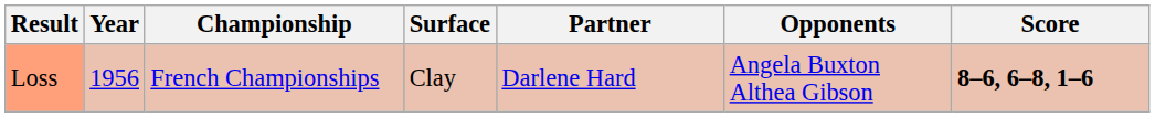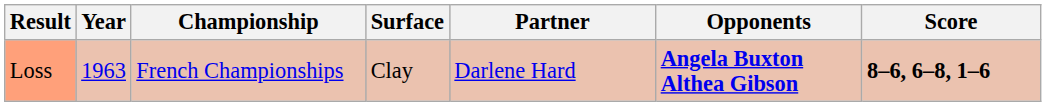 <table class='sortable wikitable'>
 <tr>
 <th style="width:40px">Result</th>
 <th style="width:30px">Year</th>
 <th style="width:160px">Championship</th>
 <th style="width:50px">Surface</th>
 <th style="width:140px">Partner</th>
 <th style="width:140px">Opponents</th>
 <th style="width:120px" class="unsortable">Score</th>
 </tr>
 <tr style="background:#ebc2af;">
 <td style="background:#FFA07A">Loss</td>
-<td><a href='#'>1956</a></td>
+<td><a href='#'>1963</a></td>
 <td><a href='#'>French Championships</a></td>
 <td>Clay</td>
 <td> <a href='#'>Darlene Hard</a></td>
-<td> <a href='#'>Angela Buxton</a> <br>  <a href='#'>Althea Gibson</a></td>
+<td><strong> <a href='#'>Angela Buxton</a> <br>  <a href='#'>Althea Gibson</a></strong></td>
 <td><strong>8–6, 6–8, 1–6</strong></td>
 </tr>
 </table>
